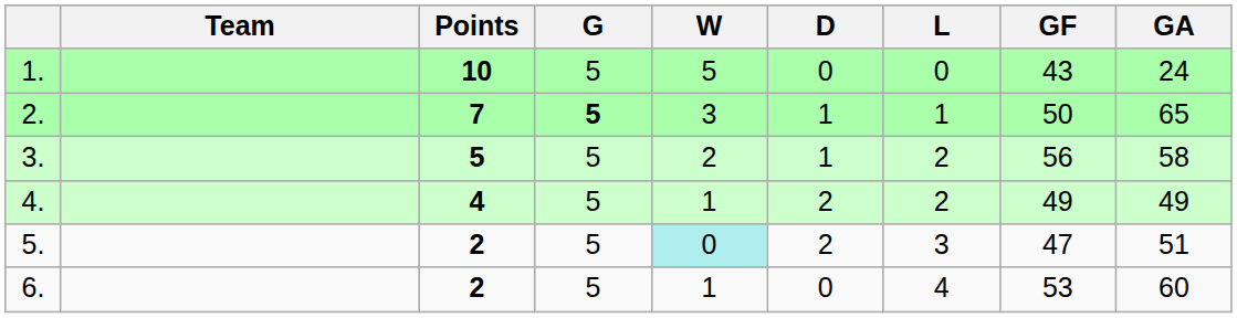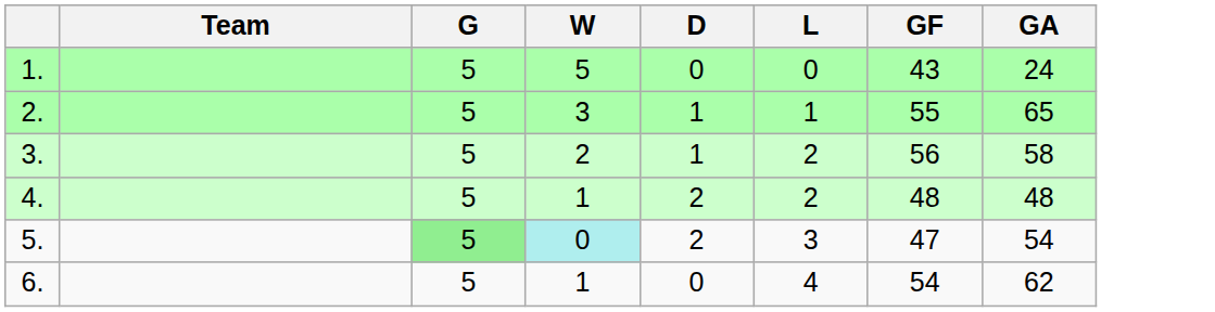 <table class=wikitable style="text-align:center">
 <tr bgcolor="#DCDCDC">
 <th width="25"></th>
 <th width="200">Team</th>
-<th width="60">Points</th>
 <th width="60">G</th>
 <th width="60">W</th>
 <th width="60">D</th>
 <th width="60">L</th>
 <th width="60">GF</th>
 <th width="60">GA</th>
 </tr>
 <tr bgcolor=#AAFFAA>
 <td>1.</td>
 <td align=left></td>
-<td><strong>10</strong></td>
 <td>5</td>
 <td>5</td>
 <td>0</td>
 <td>0</td>
 <td>43</td>
 <td>24</td>
 </tr>
 <tr bgcolor=#AAFFAA>
 <td>2.</td>
 <td align=left></td>
-<td><strong>7</strong></td>
-<td><strong>5</strong></td>
+<td>5</td>
 <td>3</td>
 <td>1</td>
 <td>1</td>
-<td>50</td>
+<td>55</td>
 <td>65</td>
 </tr>
 <tr bgcolor=#CCFFCC>
 <td>3.</td>
 <td align=left></td>
-<td><strong>5</strong></td>
 <td>5</td>
 <td>2</td>
 <td>1</td>
 <td>2</td>
 <td>56</td>
 <td>58</td>
 </tr>
 <tr bgcolor=#CCFFCC>
 <td>4.</td>
 <td align=left></td>
-<td><strong>4</strong></td>
 <td>5</td>
 <td>1</td>
 <td>2</td>
 <td>2</td>
-<td>49</td>
-<td>49</td>
+<td>48</td>
+<td>48</td>
 </tr>
 <tr>
 <td>5.</td>
 <td align=left></td>
-<td><strong>2</strong></td>
-<td>5</td>
+<td style="background: lightgreen;">5</td>
 <td style="background: paleturquoise;">0</td>
 <td>2</td>
 <td>3</td>
 <td>47</td>
-<td>51</td>
+<td>54</td>
 </tr>
 <tr>
 <td>6.</td>
 <td align=left></td>
-<td><strong>2</strong></td>
 <td>5</td>
 <td>1</td>
 <td>0</td>
 <td>4</td>
-<td>53</td>
-<td>60</td>
+<td>54</td>
+<td>62</td>
 </tr>
 </table>
